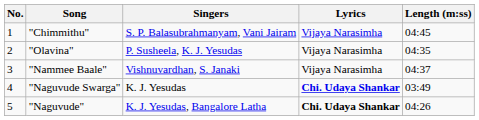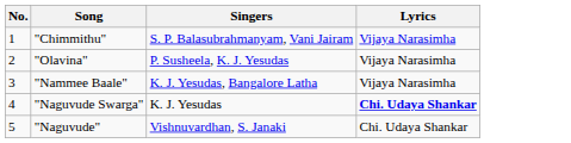 <table class="wikitable" style="font-size:95%;">
 <tr>
 <th>No.</th>
 <th>Song</th>
 <th>Singers</th>
 <th>Lyrics</th>
-<th>Length (m:ss)</th>
 </tr>
 <tr>
 <td>1</td>
 <td>"Chimmithu"</td>
 <td><a href='#'>S. P. Balasubrahmanyam</a>, <a href='#'>Vani Jairam</a></td>
 <td><a href='#'>Vijaya Narasimha</a></td>
-<td>04:45</td>
 </tr>
 <tr>
 <td>2</td>
 <td>"Olavina"</td>
 <td><a href='#'>P. Susheela</a>, <a href='#'>K. J. Yesudas</a></td>
 <td>Vijaya Narasimha</td>
-<td>04:35</td>
 </tr>
 <tr>
 <td>3</td>
 <td>"Nammee Baale"</td>
-<td><a href='#'>Vishnuvardhan</a>, <a href='#'>S. Janaki</a></td>
+<td><a href='#'>K. J. Yesudas</a>, <a href='#'>Bangalore Latha</a></td>
 <td>Vijaya Narasimha</td>
-<td>04:37</td>
 </tr>
 <tr>
 <td>4</td>
 <td>"Naguvude Swarga"</td>
 <td>K. J. Yesudas</td>
 <td><strong><a href='#'>Chi. Udaya Shankar</a></strong></td>
-<td>03:49</td>
 </tr>
 <tr>
 <td>5</td>
 <td>"Naguvude"</td>
-<td><a href='#'>K. J. Yesudas</a>, <a href='#'>Bangalore Latha</a></td>
-<td><strong>Chi. Udaya Shankar</strong></td>
-<td>04:26</td>
+<td><a href='#'>Vishnuvardhan</a>, <a href='#'>S. Janaki</a></td>
+<td>Chi. Udaya Shankar</td>
 </tr>
 </table>
